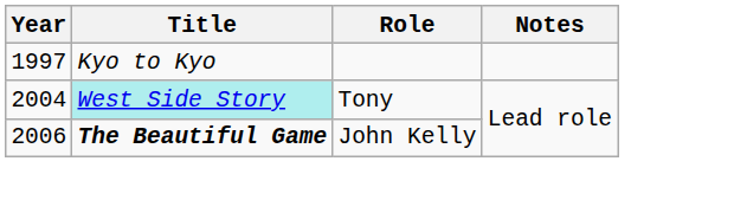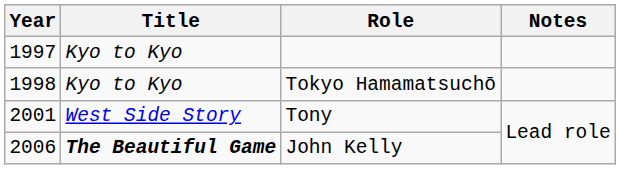 <table class="wikitable sortable">
 <tr>
 <th>Year</th>
 <th>Title</th>
 <th>Role</th>
 <th class="unsortable">Notes</th>
 </tr>
 <tr>
 <td>1997</td>
 <td><em>Kyo to Kyo</em></td>
 <td></td>
 <td></td>
 </tr>
 <tr>
-<td>2004</td>
-<td style="background: paleturquoise;"><em><a href='#'>West Side Story</a></em></td>
+<td>1998</td>
+<td><em>Kyo to Kyo</em></td>
+<td>Tokyo Hamamatsuchō</td>
+<td></td>
+</tr>
+<tr>
+<td>2001</td>
+<td><em><a href='#'>West Side Story</a></em></td>
 <td>Tony</td>
 <td rowspan="2">Lead role</td>
 </tr>
 <tr>
 <td>2006</td>
 <td><strong><em>The Beautiful Game</em></strong></td>
 <td>John Kelly</td>
 </tr>
 </table>
